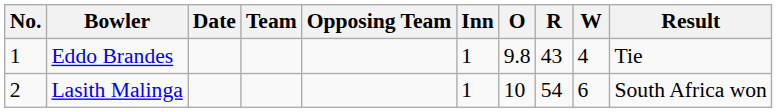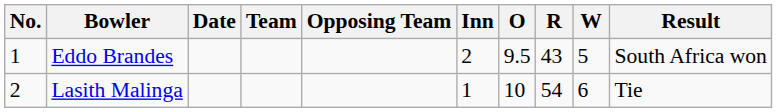 <table class="wikitable sortable">
 <tr>
 <th>No.</th>
 <th>Bowler</th>
 <th>Date</th>
 <th>Team</th>
 <th>Opposing Team</th>
 <th scope="col" style="width:20px;">Inn</th>
 <th scope="col" style="width:20px;">O</th>
 <th scope="col" style="width:20px;">R</th>
 <th scope="col" style="width:20px;">W</th>
 <th>Result</th>
 </tr>
 <tr>
 <td>1</td>
 <td><a href='#'>Eddo Brandes</a></td>
 <td></td>
 <td></td>
 <td></td>
-<td>1</td>
-<td>9.8</td>
+<td>2</td>
+<td>9.5</td>
 <td>43</td>
-<td>4</td>
-<td>Tie</td>
+<td>5</td>
+<td>South Africa won</td>
 </tr>
 <tr>
 <td>2</td>
 <td><a href='#'>Lasith Malinga</a></td>
 <td></td>
 <td></td>
 <td></td>
 <td>1</td>
 <td>10</td>
 <td>54</td>
 <td>6</td>
-<td>South Africa won</td>
+<td>Tie</td>
 </tr>
 </table>
